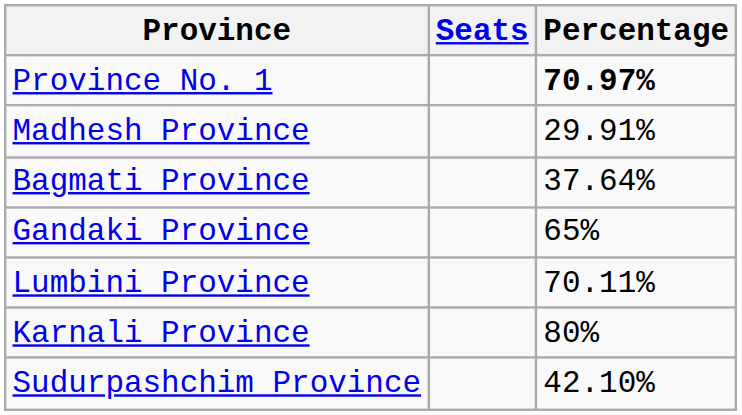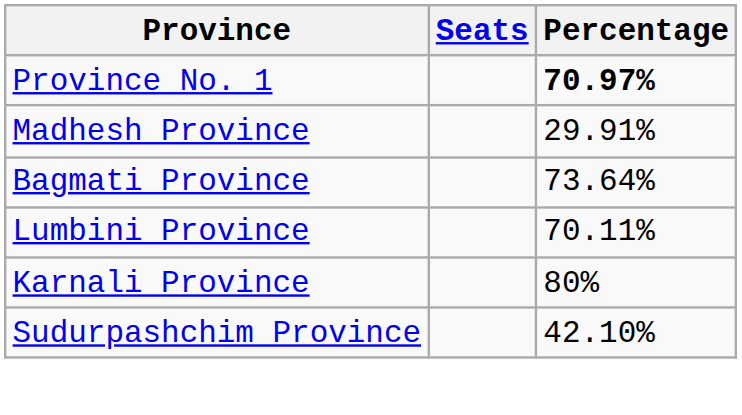 <table class="wikitable">
 <tr>
 <th>Province</th>
 <th><a href='#'>Seats</a></th>
 <th>Percentage</th>
 </tr>
 <tr>
 <td><a href='#'>Province No. 1</a></td>
 <td></td>
 <td 70.97><strong>70.97%</strong></td>
 </tr>
 <tr>
 <td><a href='#'>Madhesh Province</a></td>
 <td></td>
 <td 29.91>29.91%</td>
 </tr>
 <tr>
 <td><a href='#'>Bagmati Province</a></td>
 <td></td>
-<td 73.64>37.64%</td>
-</tr>
-<tr>
-<td><a href='#'>Gandaki Province</a></td>
-<td></td>
-<td>65%</td>
+<td 73.64>73.64%</td>
 </tr>
 <tr>
 <td><a href='#'>Lumbini Province</a></td>
 <td></td>
 <td>70.11%</td>
 </tr>
 <tr>
 <td><a href='#'>Karnali Province</a></td>
 <td></td>
 <td>80%</td>
 </tr>
 <tr>
 <td><a href='#'>Sudurpashchim Province</a></td>
 <td></td>
 <td>42.10%</td>
 </tr>
 </table>
